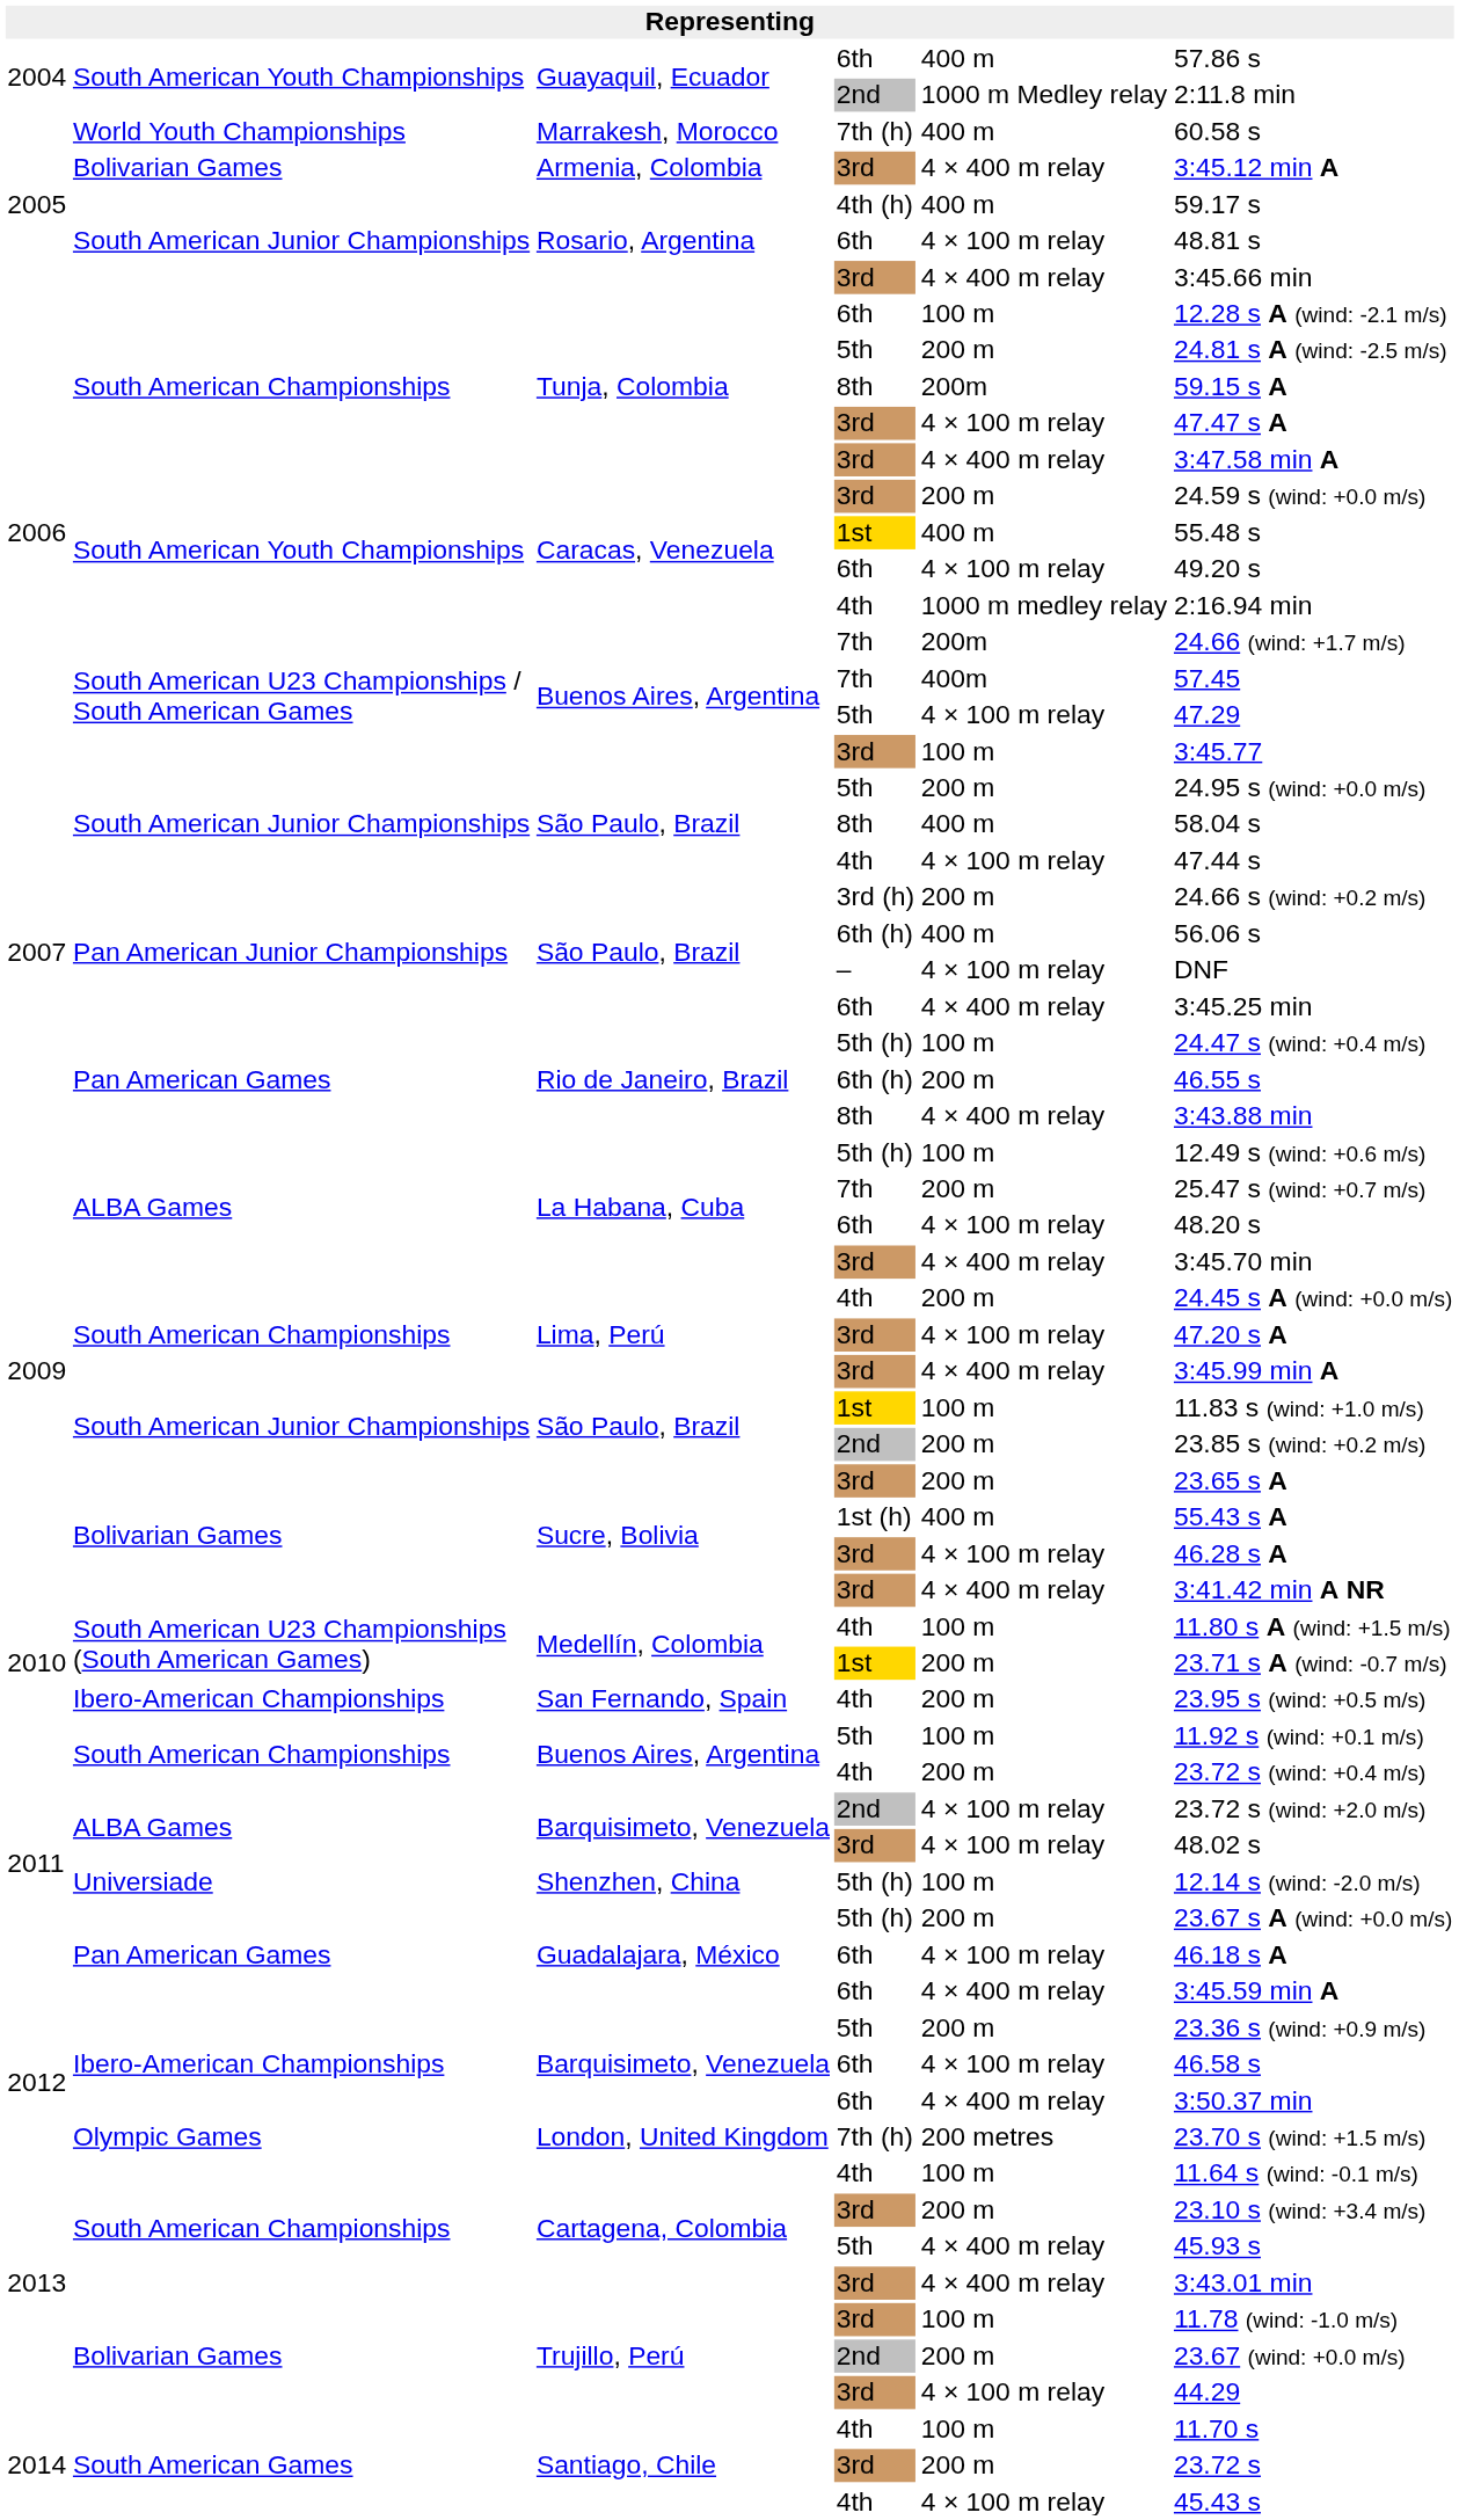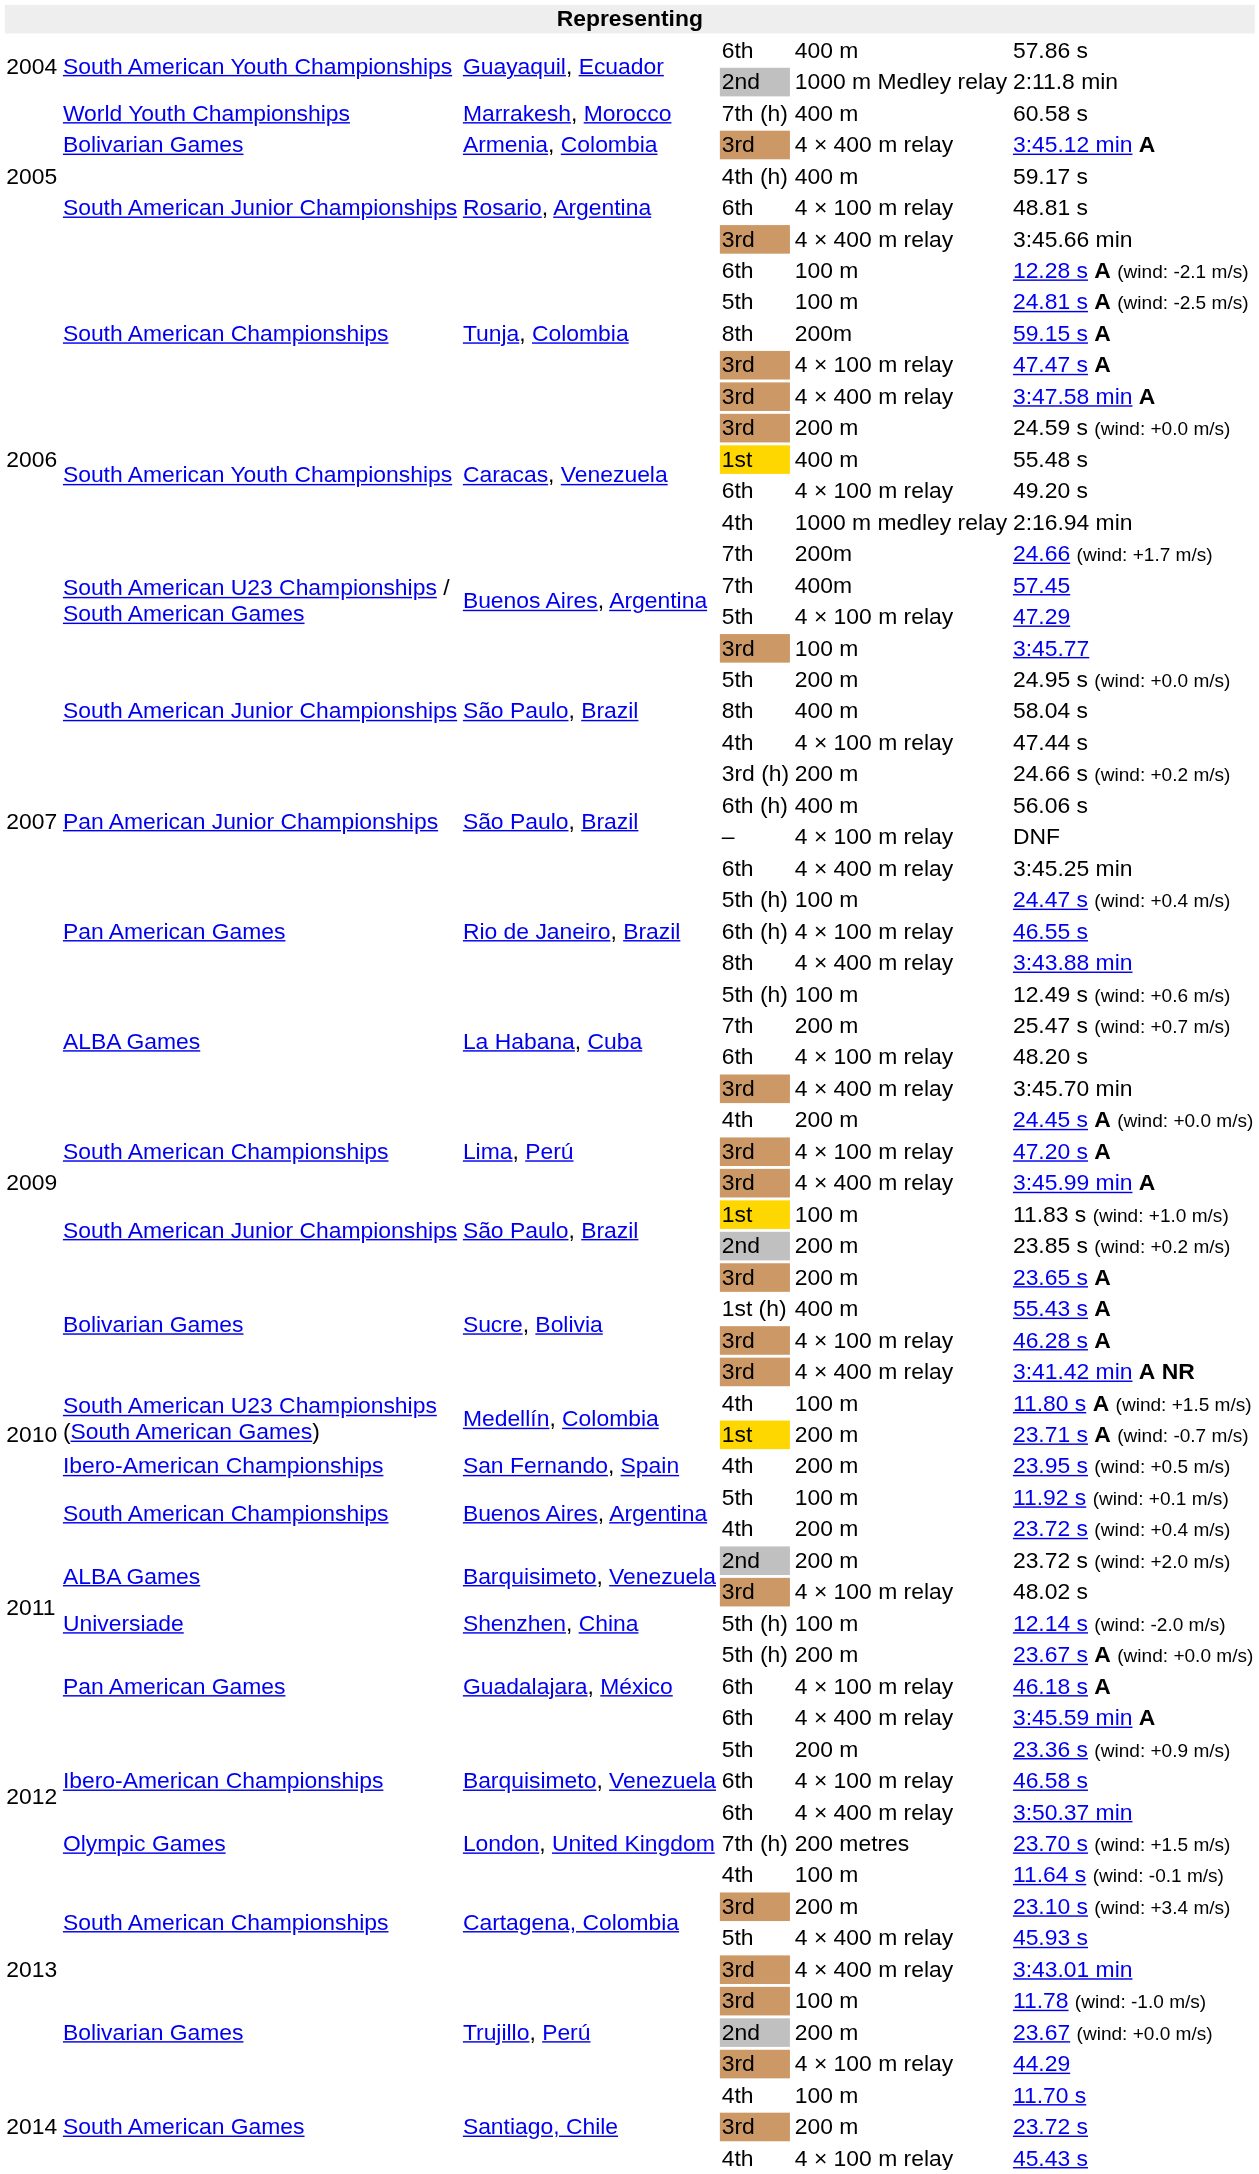 <table>
 <tr>
 <th bgcolor="#eeeeee" colspan="6">Representing </th>
 </tr>
 <tr>
 <td rowspan=2>2004</td>
 <td rowspan=2><a href='#'>South American Youth Championships</a></td>
 <td rowspan=2><a href='#'>Guayaquil</a>, <a href='#'>Ecuador</a></td>
 <td>6th</td>
 <td>400 m</td>
 <td>57.86 s</td>
 </tr>
 <tr>
 <td bgcolor=silver>2nd</td>
 <td>1000 m Medley relay</td>
 <td>2:11.8 min</td>
 </tr>
 <tr>
 <td rowspan=5>2005</td>
 <td><a href='#'>World Youth Championships</a></td>
 <td><a href='#'>Marrakesh</a>, <a href='#'>Morocco</a></td>
 <td>7th (h)</td>
 <td>400 m</td>
 <td>60.58 s</td>
 </tr>
 <tr>
 <td><a href='#'>Bolivarian Games</a></td>
 <td><a href='#'>Armenia</a>, <a href='#'>Colombia</a></td>
 <td bgcolor=cc9966>3rd</td>
 <td>4 × 400 m relay</td>
 <td><a href='#'>3:45.12 min</a> <strong>A</strong></td>
 </tr>
 <tr>
 <td rowspan=3><a href='#'>South American Junior Championships</a></td>
 <td rowspan=3><a href='#'>Rosario</a>, <a href='#'>Argentina</a></td>
 <td>4th (h)</td>
 <td>400 m</td>
 <td>59.17 s</td>
 </tr>
 <tr>
 <td>6th</td>
 <td>4 × 100 m relay</td>
 <td>48.81 s</td>
 </tr>
 <tr>
 <td bgcolor=cc9966>3rd</td>
 <td>4 × 400 m relay</td>
 <td>3:45.66 min</td>
 </tr>
 <tr>
 <td rowspan=13>2006</td>
 <td rowspan=5><a href='#'>South American Championships</a></td>
 <td rowspan=5><a href='#'>Tunja</a>, <a href='#'>Colombia</a></td>
 <td>6th</td>
 <td>100 m</td>
 <td><a href='#'>12.28 s</a> <strong>A</strong> <small>(wind: -2.1 m/s)</small></td>
 </tr>
 <tr>
 <td>5th</td>
-<td>200 m</td>
+<td>100 m</td>
 <td><a href='#'>24.81 s</a> <strong>A</strong> <small>(wind: -2.5 m/s)</small></td>
 </tr>
 <tr>
 <td>8th</td>
 <td>200m</td>
 <td><a href='#'>59.15 s</a> <strong>A</strong></td>
 </tr>
 <tr>
 <td bgcolor=cc9966>3rd</td>
 <td>4 × 100 m relay</td>
 <td><a href='#'>47.47 s</a> <strong>A</strong></td>
 </tr>
 <tr>
 <td bgcolor=cc9966>3rd</td>
 <td>4 × 400 m relay</td>
 <td><a href='#'>3:47.58 min</a> <strong>A</strong></td>
 </tr>
 <tr>
 <td rowspan=4><a href='#'>South American Youth Championships</a></td>
 <td rowspan=4><a href='#'>Caracas</a>, <a href='#'>Venezuela</a></td>
 <td bgcolor=cc9966>3rd</td>
 <td>200 m</td>
 <td>24.59 s  <small>(wind: +0.0 m/s)</small></td>
 </tr>
 <tr>
 <td bgcolor=gold>1st</td>
 <td>400 m</td>
 <td>55.48 s</td>
 </tr>
 <tr>
 <td>6th</td>
 <td>4 × 100 m relay</td>
 <td>49.20 s</td>
 </tr>
 <tr>
 <td>4th</td>
 <td>1000 m medley relay</td>
 <td>2:16.94 min</td>
 </tr>
 <tr>
 <td rowspan=4><a href='#'>South American U23 Championships</a> /<br> <a href='#'>South American Games</a></td>
 <td rowspan=4><a href='#'>Buenos Aires</a>, <a href='#'>Argentina</a></td>
 <td>7th</td>
 <td>200m</td>
 <td><a href='#'>24.66</a> <small>(wind: +1.7 m/s)</small></td>
 </tr>
 <tr>
 <td>7th</td>
 <td>400m</td>
 <td><a href='#'>57.45</a></td>
 </tr>
 <tr>
 <td>5th</td>
 <td>4 × 100 m relay</td>
 <td><a href='#'>47.29</a></td>
 </tr>
 <tr>
 <td bgcolor="cc9966">3rd</td>
 <td>100 m</td>
 <td><a href='#'>3:45.77</a></td>
 </tr>
 <tr>
 <td rowspan=10>2007</td>
 <td rowspan=3><a href='#'>South American Junior Championships</a></td>
 <td rowspan=3><a href='#'>São Paulo</a>, <a href='#'>Brazil</a></td>
 <td>5th</td>
 <td>200 m</td>
 <td>24.95 s  <small>(wind: +0.0 m/s)</small></td>
 </tr>
 <tr>
 <td>8th</td>
 <td>400 m</td>
 <td>58.04 s</td>
 </tr>
 <tr>
 <td>4th</td>
 <td>4 × 100 m relay</td>
 <td>47.44 s</td>
 </tr>
 <tr>
 <td rowspan=4><a href='#'>Pan American Junior Championships</a></td>
 <td rowspan=4><a href='#'>São Paulo</a>, <a href='#'>Brazil</a></td>
 <td>3rd (h)</td>
 <td>200 m</td>
 <td>24.66 s <small>(wind: +0.2 m/s)</small></td>
 </tr>
 <tr>
 <td>6th (h)</td>
 <td>400 m</td>
 <td>56.06 s</td>
 </tr>
 <tr>
 <td>–</td>
 <td>4 × 100 m relay</td>
 <td>DNF</td>
 </tr>
 <tr>
 <td>6th</td>
 <td>4 × 400 m relay</td>
 <td>3:45.25 min</td>
 </tr>
 <tr>
 <td rowspan=3><a href='#'>Pan American Games</a></td>
 <td rowspan=3><a href='#'>Rio de Janeiro</a>, <a href='#'>Brazil</a></td>
 <td>5th (h)</td>
 <td>100 m</td>
 <td><a href='#'>24.47 s</a> <small>(wind: +0.4 m/s)</small></td>
 </tr>
 <tr>
 <td>6th (h)</td>
-<td>200 m</td>
+<td>4 × 100 m relay</td>
 <td><a href='#'>46.55 s</a></td>
 </tr>
 <tr>
 <td>8th</td>
 <td>4 × 400 m relay</td>
 <td><a href='#'>3:43.88 min</a></td>
 </tr>
 <tr>
 <td rowspan=13>2009</td>
 <td rowspan=4><a href='#'>ALBA Games</a></td>
 <td rowspan=4><a href='#'>La Habana</a>, <a href='#'>Cuba</a></td>
 <td>5th (h)</td>
 <td>100 m</td>
 <td>12.49 s <small>(wind: +0.6 m/s)</small></td>
 </tr>
 <tr>
 <td>7th</td>
 <td>200 m</td>
 <td>25.47 s <small>(wind: +0.7 m/s)</small></td>
 </tr>
 <tr>
 <td>6th</td>
 <td>4 × 100 m relay</td>
 <td>48.20 s</td>
 </tr>
 <tr>
 <td bgcolor=cc9966>3rd</td>
 <td>4 × 400 m relay</td>
 <td>3:45.70 min</td>
 </tr>
 <tr>
 <td rowspan=3><a href='#'>South American Championships</a></td>
 <td rowspan=3><a href='#'>Lima</a>, <a href='#'>Perú</a></td>
 <td>4th</td>
 <td>200 m</td>
 <td><a href='#'>24.45 s</a> <strong>A</strong> <small>(wind: +0.0 m/s)</small></td>
 </tr>
 <tr>
 <td bgcolor=cc9966>3rd</td>
 <td>4 × 100 m relay</td>
 <td><a href='#'>47.20 s</a> <strong>A</strong></td>
 </tr>
 <tr>
 <td bgcolor=cc9966>3rd</td>
 <td>4 × 400 m relay</td>
 <td><a href='#'>3:45.99 min</a> <strong>A</strong></td>
 </tr>
 <tr>
 <td rowspan=2><a href='#'>South American Junior Championships</a></td>
 <td rowspan=2><a href='#'>São Paulo</a>, <a href='#'>Brazil</a></td>
 <td bgcolor=gold>1st</td>
 <td>100 m</td>
 <td>11.83 s <small>(wind: +1.0 m/s)</small></td>
 </tr>
 <tr>
 <td bgcolor=silver>2nd</td>
 <td>200 m</td>
 <td>23.85 s <small>(wind: +0.2 m/s)</small></td>
 </tr>
 <tr>
 <td rowspan=4><a href='#'>Bolivarian Games</a></td>
 <td rowspan=4><a href='#'>Sucre</a>, <a href='#'>Bolivia</a></td>
 <td bgcolor=cc9966>3rd</td>
 <td>200 m</td>
 <td><a href='#'>23.65 s</a> <strong>A</strong></td>
 </tr>
 <tr>
 <td>1st (h)</td>
 <td>400 m</td>
 <td><a href='#'>55.43 s</a> <strong>A</strong></td>
 </tr>
 <tr>
 <td bgcolor=cc9966>3rd</td>
 <td>4 × 100 m relay</td>
 <td><a href='#'>46.28 s</a> <strong>A</strong></td>
 </tr>
 <tr>
 <td bgcolor=cc9966>3rd</td>
 <td>4 × 400 m relay</td>
 <td><a href='#'>3:41.42 min</a> <strong>A</strong> <strong>NR</strong></td>
 </tr>
 <tr>
 <td rowspan=3>2010</td>
 <td rowspan=2><a href='#'>South American U23 Championships</a> <br>(<a href='#'>South American Games</a>)</td>
 <td rowspan=2><a href='#'>Medellín</a>, <a href='#'>Colombia</a></td>
 <td>4th</td>
 <td>100 m</td>
 <td><a href='#'>11.80 s</a> <strong>A</strong> <small>(wind: +1.5 m/s)</small></td>
 </tr>
 <tr>
 <td bgcolor=gold>1st</td>
 <td>200 m</td>
 <td><a href='#'>23.71 s</a> <strong>A</strong> <small>(wind: -0.7 m/s)</small></td>
 </tr>
 <tr>
 <td><a href='#'>Ibero-American Championships</a></td>
 <td><a href='#'>San Fernando</a>, <a href='#'>Spain</a></td>
 <td>4th</td>
 <td>200 m</td>
 <td><a href='#'>23.95 s</a> <small>(wind: +0.5 m/s)</small></td>
 </tr>
 <tr>
 <td rowspan=8>2011</td>
 <td rowspan=2><a href='#'>South American Championships</a></td>
 <td rowspan=2><a href='#'>Buenos Aires</a>, <a href='#'>Argentina</a></td>
 <td>5th</td>
 <td>100 m</td>
 <td><a href='#'>11.92 s</a> <small>(wind: +0.1 m/s)</small></td>
 </tr>
 <tr>
 <td>4th</td>
 <td>200 m</td>
 <td><a href='#'>23.72 s</a> <small>(wind: +0.4 m/s)</small></td>
 </tr>
 <tr>
 <td rowspan=2><a href='#'>ALBA Games</a></td>
 <td rowspan=2><a href='#'>Barquisimeto</a>, <a href='#'>Venezuela</a></td>
 <td bgcolor=silver>2nd</td>
-<td>4 × 100 m relay</td>
+<td>200 m</td>
 <td>23.72 s <small>(wind: +2.0 m/s)</small></td>
 </tr>
 <tr>
 <td bgcolor=cc9966>3rd</td>
 <td>4 × 100 m relay</td>
 <td>48.02 s</td>
 </tr>
 <tr>
 <td><a href='#'>Universiade</a></td>
 <td><a href='#'>Shenzhen</a>, <a href='#'>China</a></td>
 <td>5th (h)</td>
 <td>100 m</td>
 <td><a href='#'>12.14 s</a> <small>(wind: -2.0 m/s)</small></td>
 </tr>
 <tr>
 <td rowspan=3><a href='#'>Pan American Games</a></td>
 <td rowspan=3><a href='#'>Guadalajara</a>, <a href='#'>México</a></td>
 <td>5th (h)</td>
 <td>200 m</td>
 <td><a href='#'>23.67 s</a> <strong>A</strong> <small>(wind: +0.0 m/s)</small></td>
 </tr>
 <tr>
 <td>6th</td>
 <td>4 × 100 m relay</td>
 <td><a href='#'>46.18 s</a> <strong>A</strong></td>
 </tr>
 <tr>
 <td>6th</td>
 <td>4 × 400 m relay</td>
 <td><a href='#'>3:45.59 min</a> <strong>A</strong></td>
 </tr>
 <tr>
 <td rowspan=4>2012</td>
 <td rowspan=3><a href='#'>Ibero-American Championships</a></td>
 <td rowspan=3><a href='#'>Barquisimeto</a>, <a href='#'>Venezuela</a></td>
 <td>5th</td>
 <td>200 m</td>
 <td><a href='#'>23.36 s</a> <small>(wind: +0.9 m/s)</small></td>
 </tr>
 <tr>
 <td>6th</td>
 <td>4 × 100 m relay</td>
 <td><a href='#'>46.58 s</a></td>
 </tr>
 <tr>
 <td>6th</td>
 <td>4 × 400 m relay</td>
 <td><a href='#'>3:50.37 min</a></td>
 </tr>
 <tr>
 <td><a href='#'>Olympic Games</a></td>
 <td><a href='#'>London</a>, <a href='#'>United Kingdom</a></td>
 <td>7th (h)</td>
 <td>200 metres</td>
 <td><a href='#'>23.70 s</a> <small>(wind: +1.5 m/s)</small></td>
 </tr>
 <tr>
 <td rowspan=7>2013</td>
 <td rowspan=4><a href='#'>South American Championships</a></td>
 <td rowspan=4><a href='#'>Cartagena, Colombia</a></td>
 <td>4th</td>
 <td>100 m</td>
 <td><a href='#'>11.64 s</a> <small>(wind: -0.1 m/s)</small></td>
 </tr>
 <tr>
 <td bgcolor=cc9966>3rd</td>
 <td>200 m</td>
 <td><a href='#'>23.10 s</a> <small>(wind: +3.4 m/s)</small></td>
 </tr>
 <tr>
 <td>5th</td>
 <td>4 × 400 m relay</td>
 <td><a href='#'>45.93 s</a></td>
 </tr>
 <tr>
 <td bgcolor=cc9966>3rd</td>
 <td>4 × 400 m relay</td>
 <td><a href='#'>3:43.01 min</a></td>
 </tr>
 <tr>
 <td rowspan=3><a href='#'>Bolivarian Games</a></td>
 <td rowspan=3><a href='#'>Trujillo</a>, <a href='#'>Perú</a></td>
 <td bgcolor="cc9966">3rd</td>
 <td>100 m</td>
 <td><a href='#'>11.78</a> <small>(wind: -1.0 m/s)</small></td>
 </tr>
 <tr>
 <td bgcolor=silver>2nd</td>
 <td>200 m</td>
 <td><a href='#'>23.67</a> <small>(wind: +0.0 m/s)</small></td>
 </tr>
 <tr>
 <td bgcolor="cc9966">3rd</td>
 <td>4 × 100 m relay</td>
 <td><a href='#'>44.29</a></td>
 </tr>
 <tr>
 <td rowspan=3>2014</td>
 <td rowspan=3><a href='#'>South American Games</a></td>
 <td rowspan=3><a href='#'>Santiago, Chile</a></td>
 <td>4th</td>
 <td>100 m</td>
 <td><a href='#'>11.70 s</a></td>
 </tr>
 <tr>
 <td bgcolor=cc9966>3rd</td>
 <td>200 m</td>
 <td><a href='#'>23.72 s</a></td>
 </tr>
 <tr>
 <td>4th</td>
 <td>4 × 100 m relay</td>
 <td><a href='#'>45.43 s</a></td>
 </tr>
 </table>
